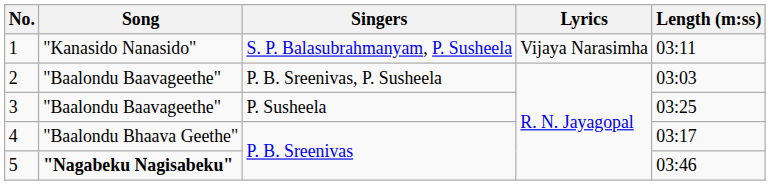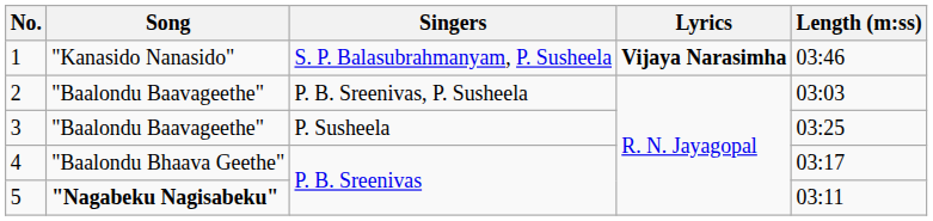 <table class="wikitable" style="font-size:95%;">
 <tr>
 <th>No.</th>
 <th>Song</th>
 <th>Singers</th>
 <th>Lyrics</th>
 <th>Length (m:ss)</th>
 </tr>
 <tr>
 <td>1</td>
 <td>"Kanasido Nanasido"</td>
 <td><a href='#'>S. P. Balasubrahmanyam</a>, <a href='#'>P. Susheela</a></td>
-<td>Vijaya Narasimha</td>
-<td>03:11</td>
+<td><strong>Vijaya Narasimha</strong></td>
+<td>03:46</td>
 </tr>
 <tr>
 <td>2</td>
 <td>"Baalondu Baavageethe"</td>
 <td>P. B. Sreenivas, P. Susheela</td>
 <td rowspan=4><a href='#'>R. N. Jayagopal</a></td>
 <td>03:03</td>
 </tr>
 <tr>
 <td>3</td>
 <td>"Baalondu Baavageethe"</td>
 <td>P. Susheela</td>
 <td>03:25</td>
 </tr>
 <tr>
 <td>4</td>
 <td>"Baalondu Bhaava Geethe"</td>
 <td rowspan=2><a href='#'>P. B. Sreenivas</a></td>
 <td>03:17</td>
 </tr>
 <tr>
 <td>5</td>
 <td><strong>"Nagabeku Nagisabeku"</strong></td>
-<td>03:46</td>
+<td>03:11</td>
 </tr>
 </table>
